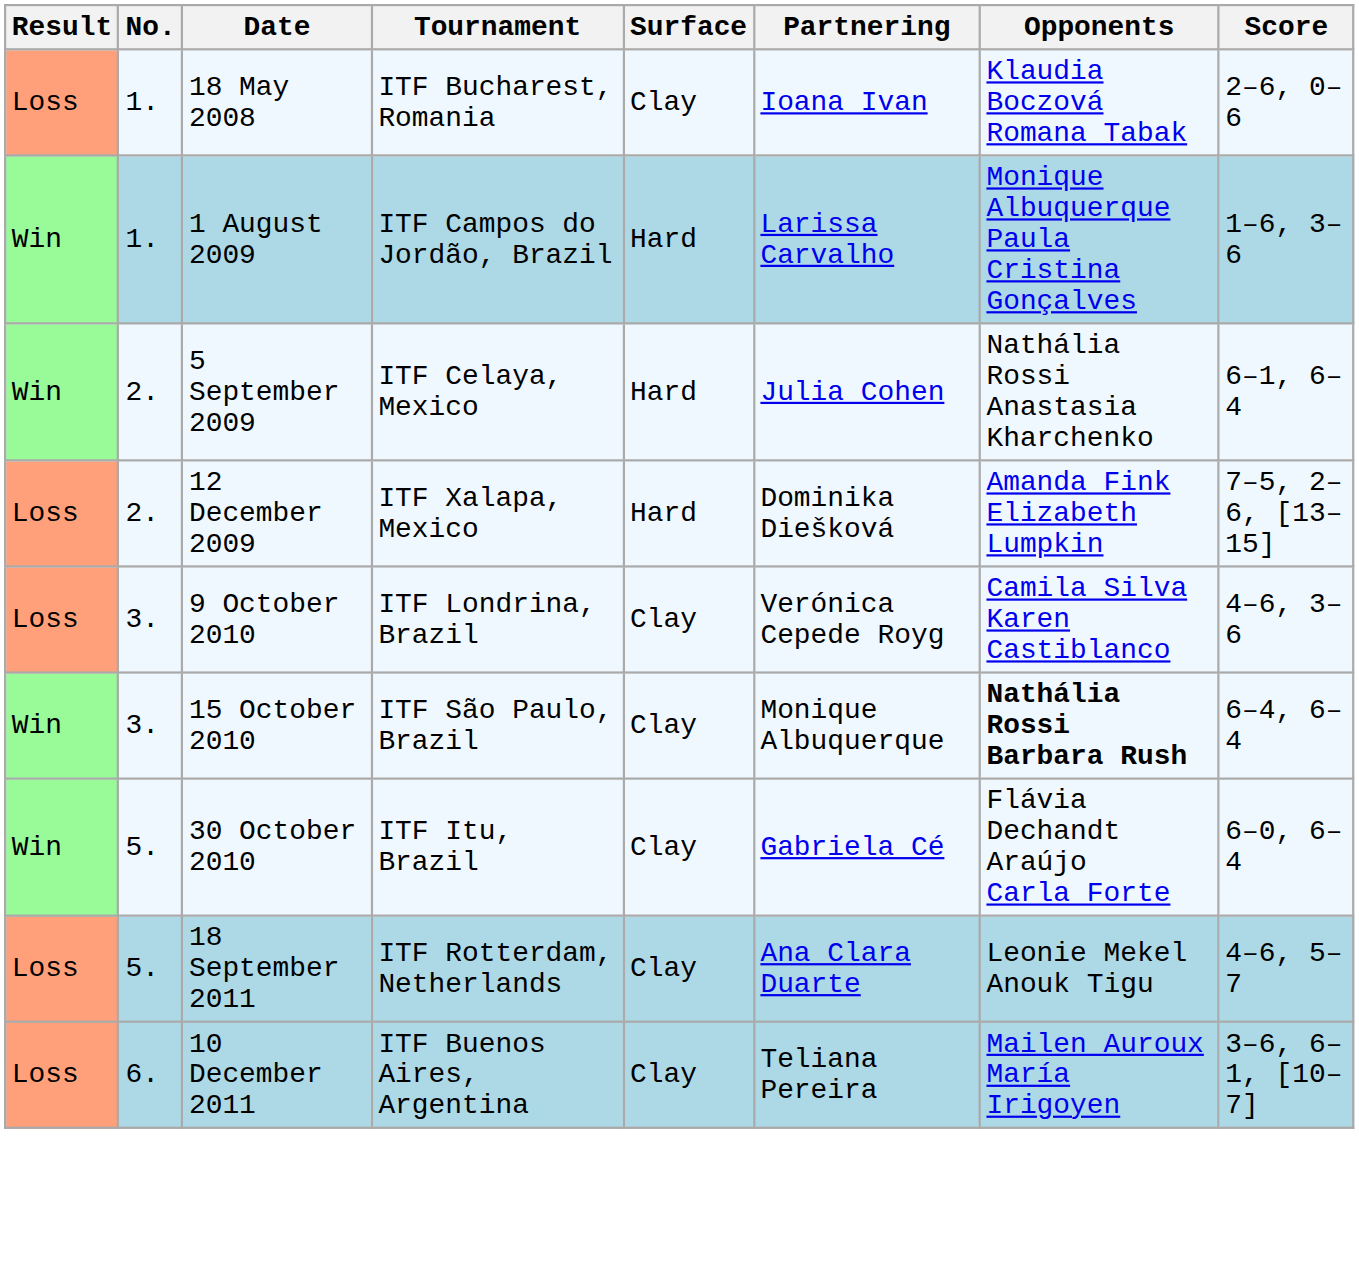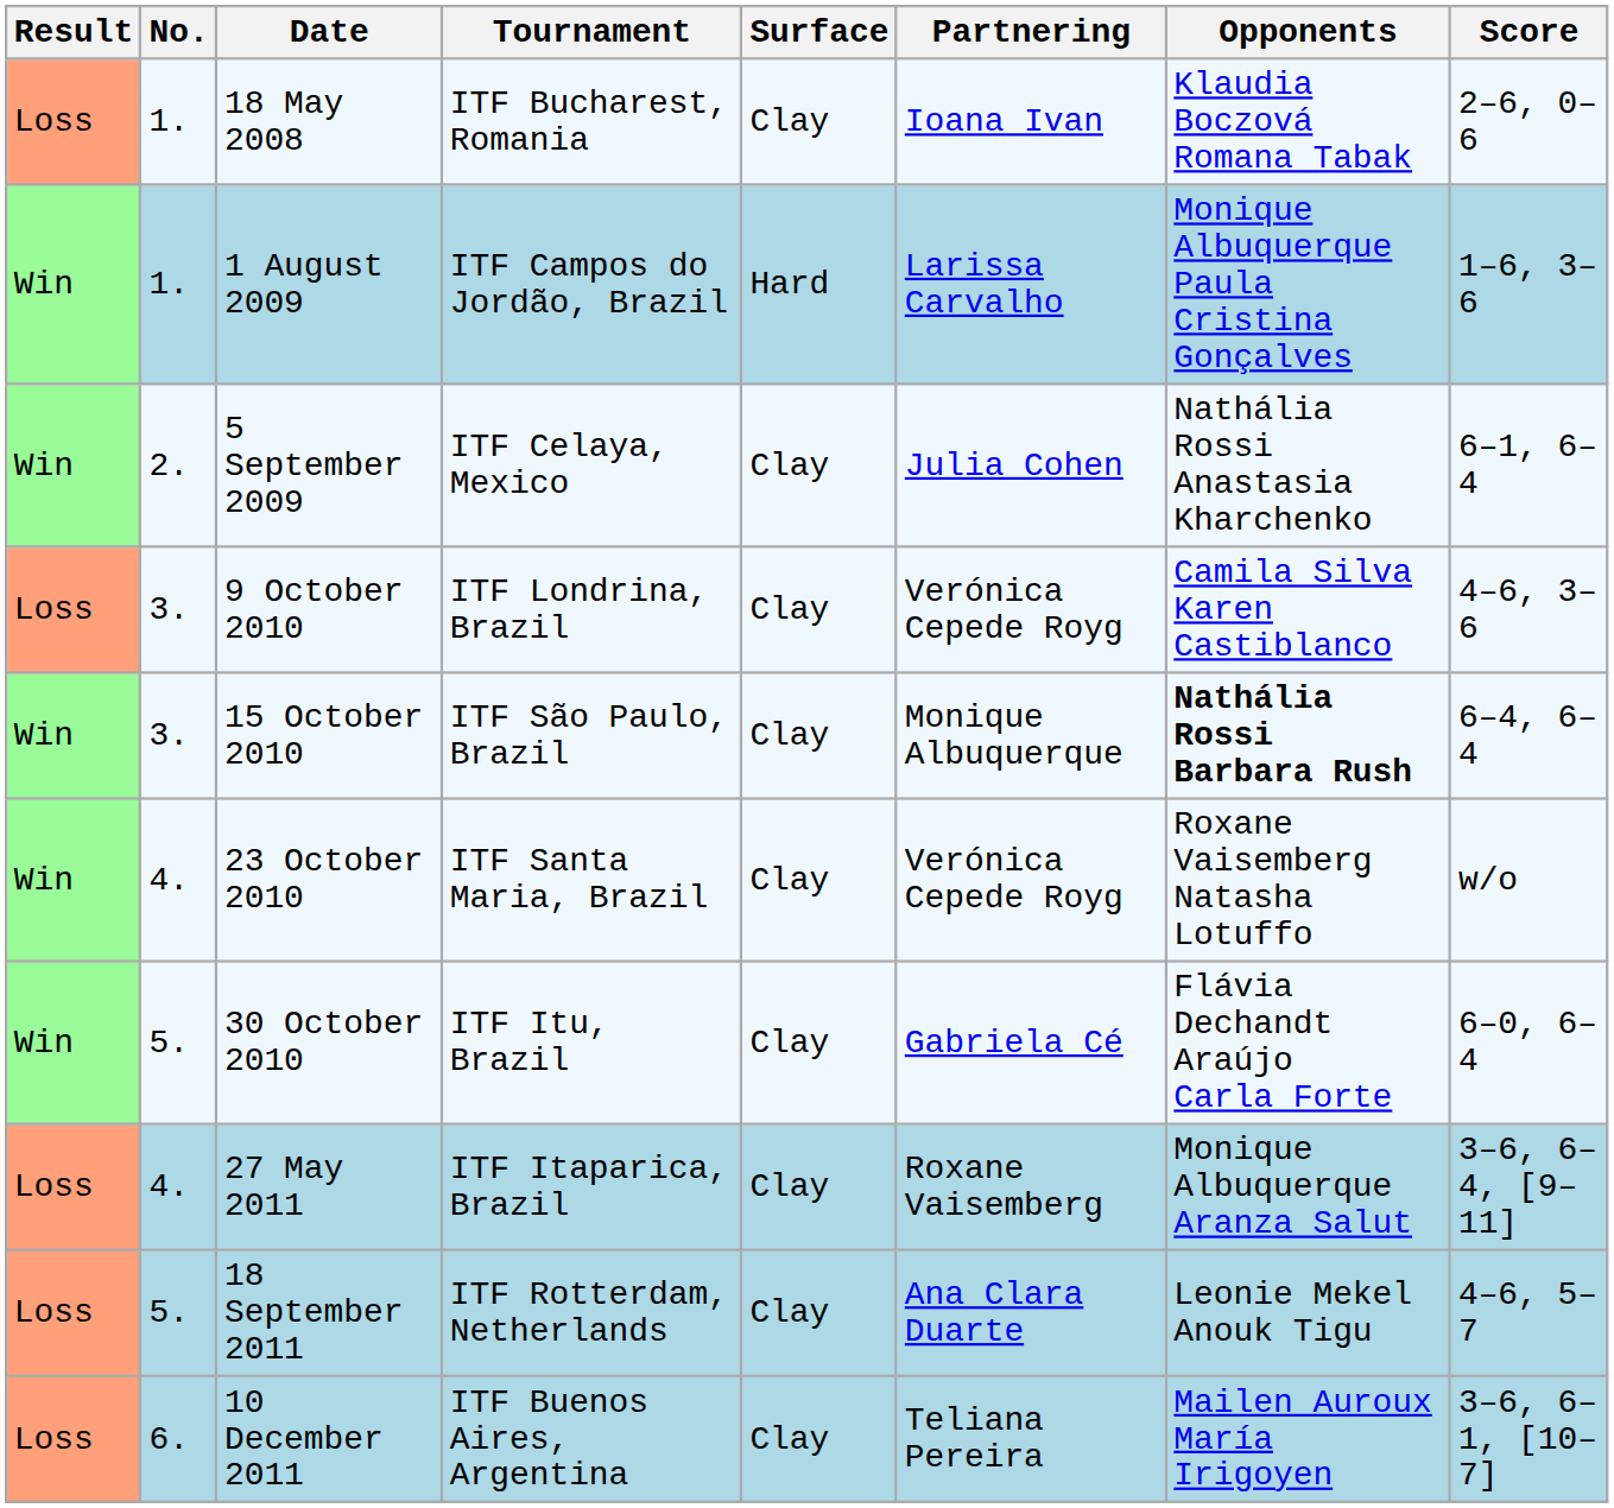 <table class="sortable wikitable" style="font-size:97%;">
 <tr>
 <th>Result</th>
 <th>No.</th>
 <th>Date</th>
 <th>Tournament</th>
 <th>Surface</th>
 <th>Partnering</th>
 <th>Opponents</th>
 <th>Score</th>
 </tr>
 <tr bgcolor="#f0f8ff">
 <td style="background:#ffa07a;">Loss</td>
 <td>1.</td>
 <td>18 May 2008</td>
 <td>ITF Bucharest, Romania</td>
 <td>Clay</td>
 <td> <a href='#'>Ioana Ivan</a></td>
 <td> <a href='#'>Klaudia Boczová</a> <br>  <a href='#'>Romana Tabak</a></td>
 <td>2–6, 0–6</td>
 </tr>
 <tr style="background:lightblue;">
 <td style="background:#98fb98;">Win</td>
 <td>1.</td>
 <td>1 August 2009</td>
 <td>ITF Campos do Jordão, Brazil</td>
 <td>Hard</td>
 <td> <a href='#'>Larissa Carvalho</a></td>
 <td> <a href='#'>Monique Albuquerque</a> <br>  <a href='#'>Paula Cristina Gonçalves</a></td>
 <td>1–6, 3–6</td>
 </tr>
 <tr bgcolor="#f0f8ff">
 <td style="background:#98fb98;">Win</td>
 <td>2.</td>
 <td>5 September 2009</td>
 <td>ITF Celaya, Mexico</td>
-<td>Hard</td>
+<td>Clay</td>
 <td> <a href='#'>Julia Cohen</a></td>
 <td> Nathália Rossi <br>  Anastasia Kharchenko</td>
 <td>6–1, 6–4</td>
-</tr>
-<tr bgcolor="#f0f8ff">
-<td style="background:#ffa07a;">Loss</td>
-<td>2.</td>
-<td>12 December 2009</td>
-<td>ITF Xalapa, Mexico</td>
-<td>Hard</td>
-<td> Dominika Diešková</td>
-<td> <a href='#'>Amanda Fink</a> <br>  <a href='#'>Elizabeth Lumpkin</a></td>
-<td>7–5, 2–6, [13–15]</td>
 </tr>
 <tr bgcolor="#f0f8ff">
 <td style="background:#ffa07a;">Loss</td>
 <td>3.</td>
 <td>9 October 2010</td>
 <td>ITF Londrina, Brazil</td>
 <td>Clay</td>
 <td> Verónica Cepede Royg</td>
 <td> <a href='#'>Camila Silva</a> <br>  <a href='#'>Karen Castiblanco</a></td>
 <td>4–6, 3–6</td>
 </tr>
 <tr bgcolor="#f0f8ff">
 <td style="background:#98fb98;">Win</td>
 <td>3.</td>
 <td>15 October 2010</td>
 <td>ITF São Paulo, Brazil</td>
 <td>Clay</td>
 <td> Monique Albuquerque</td>
 <td><strong> Nathália Rossi <br>  Barbara Rush</strong></td>
 <td>6–4, 6–4</td>
 </tr>
 <tr bgcolor="#f0f8ff">
 <td style="background:#98fb98;">Win</td>
+<td>4.</td>
+<td>23 October 2010</td>
+<td>ITF Santa Maria, Brazil</td>
+<td>Clay</td>
+<td> Verónica Cepede Royg</td>
+<td> Roxane Vaisemberg <br>  Natasha Lotuffo</td>
+<td>w/o</td>
+</tr>
+<tr bgcolor="#f0f8ff">
+<td style="background:#98fb98;">Win</td>
 <td>5.</td>
 <td>30 October 2010</td>
 <td>ITF Itu, Brazil</td>
 <td>Clay</td>
 <td> <a href='#'>Gabriela Cé</a></td>
 <td> Flávia Dechandt Araújo <br>  <a href='#'>Carla Forte</a></td>
 <td>6–0, 6–4</td>
+</tr>
+<tr style="background:lightblue;">
+<td style="background:#ffa07a;">Loss</td>
+<td>4.</td>
+<td>27 May 2011</td>
+<td>ITF Itaparica, Brazil</td>
+<td>Clay</td>
+<td> Roxane Vaisemberg</td>
+<td> Monique Albuquerque <br>  <a href='#'>Aranza Salut</a></td>
+<td>3–6, 6–4, [9–11]</td>
 </tr>
 <tr style="background:lightblue;">
 <td style="background:#ffa07a;">Loss</td>
 <td>5.</td>
 <td>18 September 2011</td>
 <td>ITF Rotterdam, Netherlands</td>
 <td>Clay</td>
 <td> <a href='#'>Ana Clara Duarte</a></td>
 <td> Leonie Mekel <br>  Anouk Tigu</td>
 <td>4–6, 5–7</td>
 </tr>
 <tr style="background:lightblue;">
 <td style="background:#ffa07a;">Loss</td>
 <td>6.</td>
 <td>10 December 2011</td>
 <td>ITF Buenos Aires, Argentina</td>
 <td>Clay</td>
 <td> Teliana Pereira</td>
 <td> <a href='#'>Mailen Auroux</a> <br>  <a href='#'>María Irigoyen</a></td>
 <td>3–6, 6–1, [10–7]</td>
 </tr>
 </table>
